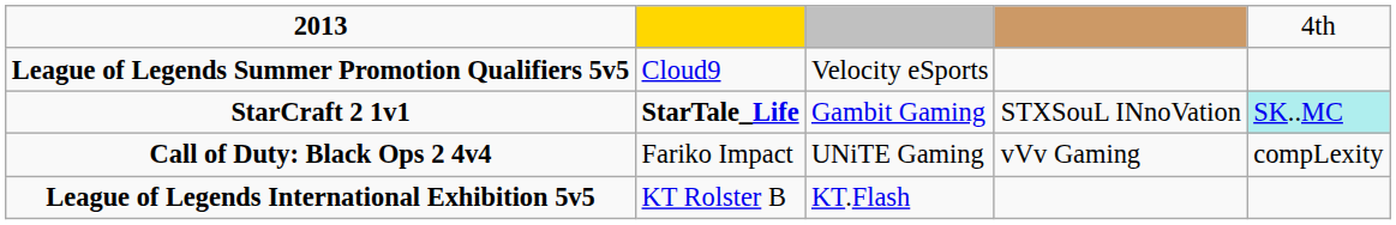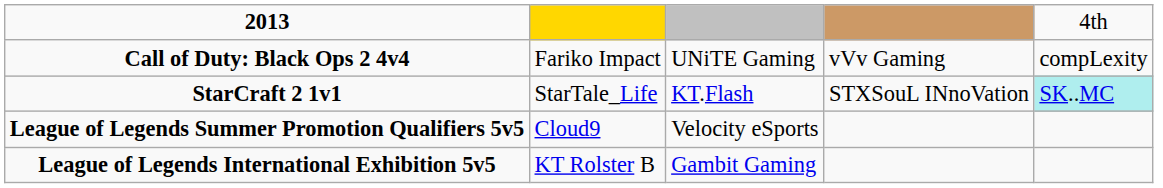 <table class="wikitable" style="text-align:left">
 <tr>
 <td style="text-align:center"><strong>2013</strong></td>
 <td style="text-align:center; background:gold;"></td>
 <td style="text-align:center; background:silver;"></td>
 <td style="text-align:center; background:#c96;"></td>
 <td style="text-align:center">4th</td>
 </tr>
 <tr>
+<td style="text-align:center"><strong>Call of Duty: Black Ops 2 4v4 </strong></td>
+<td> Fariko Impact</td>
+<td> UNiTE Gaming</td>
+<td> vVv Gaming</td>
+<td> compLexity</td>
+</tr>
+<tr>
+<td style="text-align:center"><strong>StarCraft 2 1v1 </strong></td>
+<td> StarTale_<a href='#'>Life</a></td>
+<td> <a href='#'>KT</a>.<a href='#'>Flash</a></td>
+<td> STXSouL INnoVation</td>
+<td style="background: paleturquoise;"> <a href='#'>SK</a>..<a href='#'>MC</a></td>
+</tr>
+<tr>
 <td style="text-align:center"><strong>League of Legends Summer Promotion Qualifiers 5v5</strong> </td>
 <td> <a href='#'>Cloud9</a></td>
 <td> Velocity eSports</td>
 <td></td>
 <td></td>
 </tr>
 <tr>
-<td style="text-align:center"><strong>StarCraft 2 1v1 </strong></td>
-<td><strong> StarTale_<a href='#'>Life</a></strong></td>
-<td> <a href='#'>Gambit Gaming</a></td>
-<td> STXSouL INnoVation</td>
-<td style="background: paleturquoise;"> <a href='#'>SK</a>..<a href='#'>MC</a></td>
-</tr>
-<tr>
-<td style="text-align:center"><strong>Call of Duty: Black Ops 2 4v4 </strong></td>
-<td> Fariko Impact</td>
-<td> UNiTE Gaming</td>
-<td> vVv Gaming</td>
-<td> compLexity</td>
-</tr>
-<tr>
 <td style="text-align:center"><strong>League of Legends International Exhibition 5v5</strong> </td>
 <td> <a href='#'>KT Rolster</a> B</td>
-<td> <a href='#'>KT</a>.<a href='#'>Flash</a></td>
+<td> <a href='#'>Gambit Gaming</a></td>
 <td></td>
 <td></td>
 </tr>
 </table>
